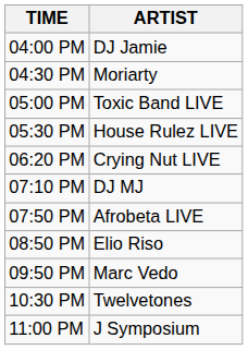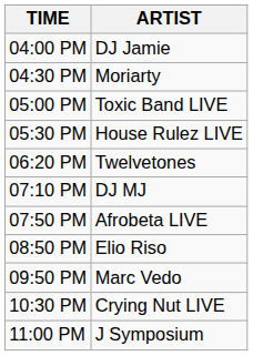 <table class="wikitable">
 <tr>
 <th>TIME</th>
 <th>ARTIST</th>
 </tr>
 <tr>
 <td>04:00 PM</td>
 <td>DJ Jamie</td>
 </tr>
 <tr>
 <td>04:30 PM</td>
 <td>Moriarty</td>
 </tr>
 <tr>
 <td>05:00 PM</td>
 <td>Toxic Band LIVE</td>
 </tr>
 <tr>
 <td>05:30 PM</td>
 <td>House Rulez LIVE</td>
 </tr>
 <tr>
 <td>06:20 PM</td>
-<td>Crying Nut LIVE</td>
+<td>Twelvetones</td>
 </tr>
 <tr>
 <td>07:10 PM</td>
 <td>DJ MJ</td>
 </tr>
 <tr>
 <td>07:50 PM</td>
 <td>Afrobeta LIVE</td>
 </tr>
 <tr>
 <td>08:50 PM</td>
 <td>Elio Riso</td>
 </tr>
 <tr>
 <td>09:50 PM</td>
 <td>Marc Vedo</td>
 </tr>
 <tr>
 <td>10:30 PM</td>
-<td>Twelvetones</td>
+<td>Crying Nut LIVE</td>
 </tr>
 <tr>
 <td>11:00 PM</td>
 <td>J Symposium</td>
 </tr>
 </table>
